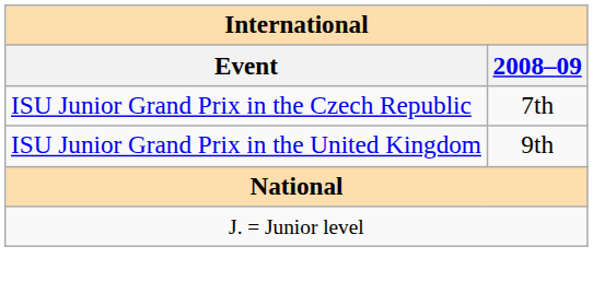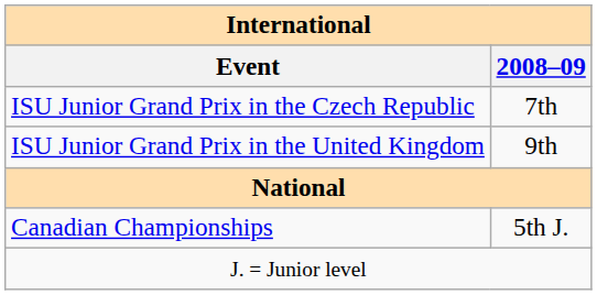 <table class="wikitable" style="text-align:center">
 <tr>
 <th style="background-color: #ffdead; " colspan=2 align=center><strong>International</strong></th>
 </tr>
 <tr>
 <th>Event</th>
 <th><a href='#'>2008–09</a></th>
 </tr>
 <tr>
 <td align=left><a href='#'>ISU Junior Grand Prix in the Czech Republic</a></td>
 <td>7th</td>
 </tr>
 <tr>
 <td align=left><a href='#'>ISU Junior Grand Prix in the United Kingdom</a></td>
 <td>9th</td>
 </tr>
 <tr>
 <th style="background-color: #ffdead; " colspan=2 align=center><strong>National</strong></th>
 </tr>
 <tr>
+<td align=left><a href='#'>Canadian Championships</a></td>
+<td>5th J.</td>
+</tr>
+<tr>
 <td colspan=2 align=center><small> J. = Junior level </small></td>
 </tr>
 </table>
